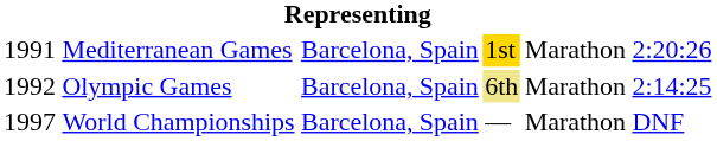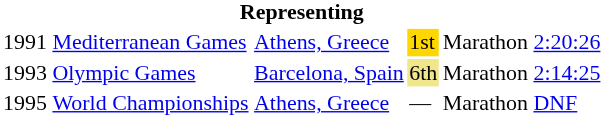 <table>
 <tr>
 <th colspan="6">Representing </th>
 </tr>
 <tr>
 <td>1991</td>
 <td><a href='#'>Mediterranean Games</a></td>
-<td><a href='#'>Barcelona, Spain</a></td>
+<td><a href='#'>Athens, Greece</a></td>
 <td bgcolor="gold">1st</td>
 <td>Marathon</td>
 <td><a href='#'>2:20:26</a></td>
 </tr>
 <tr>
-<td>1992</td>
+<td>1993</td>
 <td><a href='#'>Olympic Games</a></td>
 <td><a href='#'>Barcelona, Spain</a></td>
 <td style="background: khaki;">6th</td>
 <td>Marathon</td>
 <td><a href='#'>2:14:25</a></td>
 </tr>
 <tr>
-<td>1997</td>
+<td>1995</td>
 <td><a href='#'>World Championships</a></td>
-<td><a href='#'>Barcelona, Spain</a></td>
+<td><a href='#'>Athens, Greece</a></td>
 <td>—</td>
 <td>Marathon</td>
 <td><a href='#'>DNF</a></td>
 </tr>
 </table>
